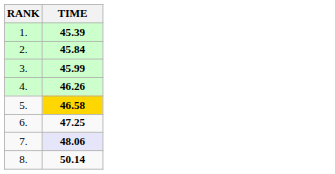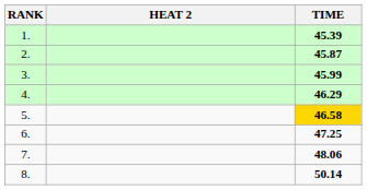 <table class="wikitable" style="border-collapse: collapse; font-size: 90%;">
 <tr>
 <th>RANK</th>
+<th style="width: 20em">HEAT 2</th>
 <th style="width: 5em">TIME</th>
 </tr>
 <tr style="background:#ccffcc;">
 <td align="center">1.</td>
+<td></td>
 <td align="center"><strong>45.39</strong></td>
 </tr>
 <tr style="background:#ccffcc;">
 <td align="center">2.</td>
-<td align="center"><strong>45.84</strong></td>
+<td></td>
+<td align="center"><strong>45.87</strong></td>
 </tr>
 <tr style="background:#ccffcc;">
 <td align="center">3.</td>
+<td></td>
 <td align="center"><strong>45.99</strong></td>
 </tr>
 <tr style="background:#ccffcc;">
 <td align="center">4.</td>
-<td align="center"><strong>46.26</strong></td>
+<td></td>
+<td align="center"><strong>46.29</strong></td>
 </tr>
 <tr>
 <td align="center">5.</td>
+<td></td>
 <td align="center" style="background: gold;"><strong>46.58</strong></td>
 </tr>
 <tr>
 <td align="center">6.</td>
+<td></td>
 <td align="center"><strong>47.25</strong></td>
 </tr>
 <tr>
 <td align="center">7.</td>
-<td align="center" style="background: lavender;"><strong>48.06</strong></td>
+<td></td>
+<td align="center"><strong>48.06</strong></td>
 </tr>
 <tr>
 <td align="center">8.</td>
+<td></td>
 <td align="center"><strong>50.14</strong></td>
 </tr>
 </table>
